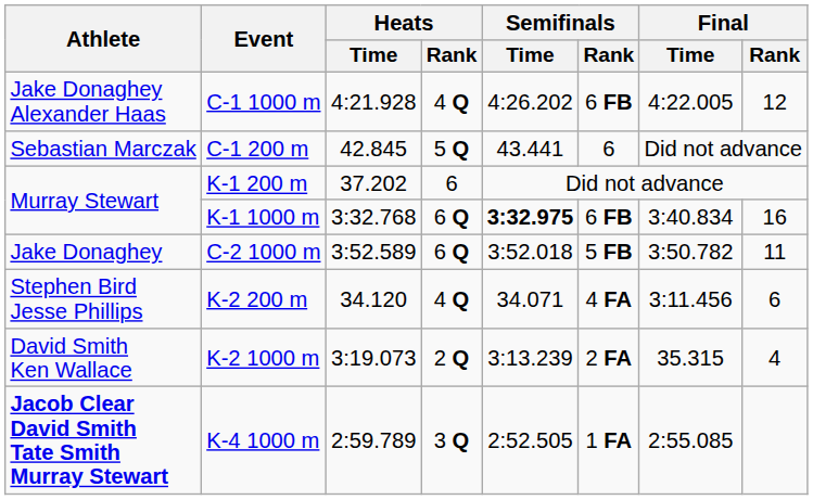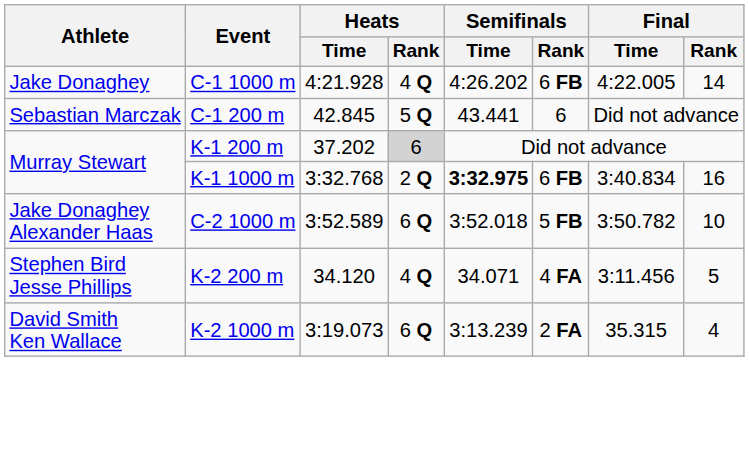 <table class="wikitable" style="font-size:90%">
 <tr>
 <th rowspan=2>Athlete</th>
 <th rowspan=2>Event</th>
 <th colspan=2>Heats</th>
 <th colspan=2>Semifinals</th>
 <th colspan=2>Final</th>
 </tr>
 <tr style="font-size:95%">
 <th>Time</th>
 <th>Rank</th>
 <th>Time</th>
 <th>Rank</th>
 <th>Time</th>
 <th>Rank</th>
 </tr>
 <tr align=center>
-<td align=left><a href='#'>Jake Donaghey</a><br><a href='#'>Alexander Haas</a></td>
+<td align=left><a href='#'>Jake Donaghey</a></td>
 <td align=left><a href='#'>C-1 1000 m</a></td>
 <td>4:21.928</td>
 <td>4 <strong>Q</strong></td>
 <td>4:26.202</td>
 <td>6 <strong>FB</strong></td>
 <td>4:22.005</td>
-<td>12</td>
+<td>14</td>
 </tr>
 <tr align=center>
 <td align=left><a href='#'>Sebastian Marczak</a></td>
 <td align=left><a href='#'>C-1 200 m</a></td>
 <td>42.845</td>
 <td>5 <strong>Q</strong></td>
 <td>43.441</td>
 <td>6</td>
 <td colspan=2>Did not advance</td>
 </tr>
 <tr align=center>
 <td rowspan=2 align=left><a href='#'>Murray Stewart</a></td>
 <td align=left><a href='#'>K-1 200 m</a></td>
 <td>37.202</td>
-<td>6</td>
+<td style="background: lightgrey;">6</td>
 <td colspan=4>Did not advance</td>
 </tr>
 <tr align=center>
 <td align=left><a href='#'>K-1 1000 m</a></td>
 <td>3:32.768</td>
-<td>6 <strong>Q</strong></td>
+<td>2 <strong>Q</strong></td>
 <td><strong>3:32.975</strong></td>
 <td>6 <strong>FB</strong></td>
 <td>3:40.834</td>
 <td>16</td>
 </tr>
 <tr align=center>
-<td align=left><a href='#'>Jake Donaghey</a></td>
+<td align=left><a href='#'>Jake Donaghey</a><br><a href='#'>Alexander Haas</a></td>
 <td align=left><a href='#'>C-2 1000 m</a></td>
 <td>3:52.589</td>
 <td>6 <strong>Q</strong></td>
 <td>3:52.018</td>
 <td>5 <strong>FB</strong></td>
 <td>3:50.782</td>
-<td>11</td>
+<td>10</td>
 </tr>
 <tr align=center>
 <td align=left><a href='#'>Stephen Bird</a><br><a href='#'>Jesse Phillips</a></td>
 <td align=left><a href='#'>K-2 200 m</a></td>
 <td>34.120</td>
 <td>4 <strong>Q</strong></td>
 <td>34.071</td>
 <td>4 <strong>FA</strong></td>
 <td>3:11.456</td>
-<td>6</td>
+<td>5</td>
 </tr>
 <tr align=center>
 <td align=left><a href='#'>David Smith</a><br><a href='#'>Ken Wallace</a></td>
 <td align=left><a href='#'>K-2 1000 m</a></td>
 <td>3:19.073</td>
-<td>2 <strong>Q</strong></td>
+<td>6 <strong>Q</strong></td>
 <td>3:13.239</td>
 <td>2 <strong>FA</strong></td>
 <td>35.315</td>
 <td>4</td>
 </tr>
-<tr align=center>
-<td align=left><strong><a href='#'>Jacob Clear</a><br><a href='#'>David Smith</a><br><a href='#'>Tate Smith</a><br><a href='#'>Murray Stewart</a></strong></td>
-<td align=left><a href='#'>K-4 1000 m</a></td>
-<td>2:59.789</td>
-<td>3 <strong>Q</strong></td>
-<td>2:52.505</td>
-<td>1 <strong>FA</strong></td>
-<td>2:55.085</td>
-<td></td>
-</tr>
 </table>
